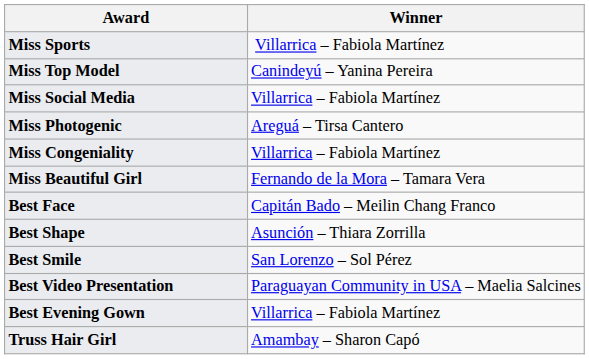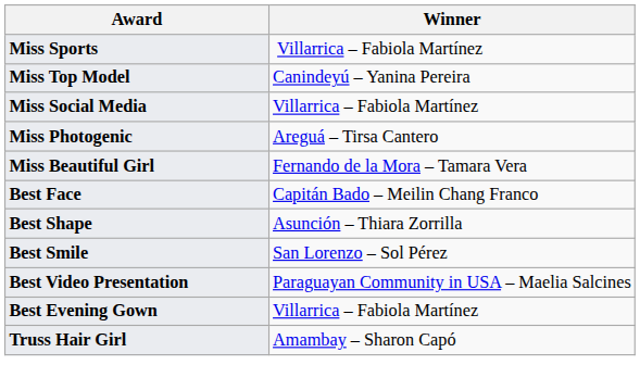 <table class="wikitable" style="font-size: 90%">
 <tr>
 <th width=208px>Award</th>
 <th>Winner</th>
 </tr>
 <tr>
 <td bgcolor=#eaecf0><strong>Miss Sports</strong></td>
 <td> <a href='#'>Villarrica</a> – Fabiola Martínez</td>
 </tr>
 <tr>
 <td bgcolor=#eaecf0><strong>Miss Top Model</strong></td>
 <td> <a href='#'>Canindeyú</a> – Yanina Pereira</td>
 </tr>
 <tr>
 <td bgcolor=#eaecf0><strong>Miss Social Media</strong></td>
 <td> <a href='#'>Villarrica</a> – Fabiola Martínez</td>
 </tr>
 <tr>
 <td bgcolor=#eaecf0><strong>Miss Photogenic</strong></td>
 <td> <a href='#'>Areguá</a> – Tirsa Cantero</td>
-</tr>
-<tr>
-<td bgcolor=#eaecf0><strong>Miss Congeniality</strong></td>
-<td> <a href='#'>Villarrica</a> – Fabiola Martínez</td>
 </tr>
 <tr>
 <td bgcolor=#eaecf0><strong>Miss Beautiful Girl</strong></td>
 <td> <a href='#'>Fernando de la Mora</a> – Tamara Vera</td>
 </tr>
 <tr>
 <td bgcolor=#eaecf0><strong>Best Face</strong></td>
 <td> <a href='#'>Capitán Bado</a> – Meilin Chang Franco</td>
 </tr>
 <tr>
 <td bgcolor=#eaecf0><strong>Best Shape</strong></td>
 <td> <a href='#'>Asunción</a> – Thiara Zorrilla</td>
 </tr>
 <tr>
 <td bgcolor=#eaecf0><strong>Best Smile</strong></td>
 <td> <a href='#'>San Lorenzo</a> – Sol Pérez</td>
 </tr>
 <tr>
 <td bgcolor=#eaecf0><strong>Best Video Presentation</strong></td>
 <td> <a href='#'>Paraguayan Community in USA</a> –  Maelia Salcines</td>
 </tr>
 <tr>
 <td bgcolor=#eaecf0><strong>Best Evening Gown</strong></td>
 <td> <a href='#'>Villarrica</a> – Fabiola Martínez</td>
 </tr>
 <tr>
 <td bgcolor=#eaecf0><strong>Truss Hair Girl</strong></td>
 <td> <a href='#'>Amambay</a> – Sharon Capó</td>
 </tr>
 </table>
